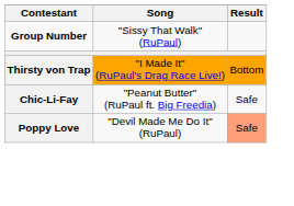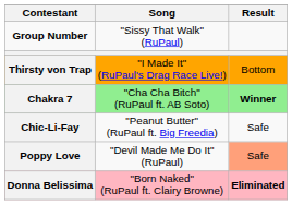 <table class="wikitable plainrowheaders" style="text-align:center;">
 <tr>
 </tr>
 <tr>
 <th scope="col">Contestant</th>
 <th scope="col">Song</th>
 <th scope="col">Result</th>
 </tr>
 <tr>
 <td><strong>Group Number</strong></td>
 <td nowrap>"Sissy That Walk"<br>(<a href='#'>RuPaul</a>)</td>
 <td></td>
 </tr>
 <tr>
 <th colspan="3"></th>
 </tr>
 <tr bgcolor="orange"|>
 <th>Thirsty von Trap</th>
 <td nowrap>"I Made It"<br>(<a href='#'>RuPaul's Drag Race Live!</a>)</td>
 <td>Bottom</td>
 </tr>
+<tr bgcolor="lightgreen">
+<th nowrap>Chakra 7</th>
+<td nowrap>"Cha Cha Bitch"<br>(RuPaul ft. AB Soto)</td>
+<td><strong>Winner</strong></td>
+</tr>
 <tr>
 <th>Chic-Li-Fay</th>
 <td nowrap>"Peanut Butter"<br>(RuPaul ft. <a href='#'>Big Freedia</a>)</td>
 <td>Safe</td>
 </tr>
 <tr>
 <th>Poppy Love</th>
 <td nowrap>"Devil Made Me Do It"<br>(RuPaul)</td>
 <td style="background: lightsalmon;">Safe</td>
 </tr>
+<tr bgcolor="lightpink">
+<th>Donna Belissima</th>
+<td nowrap>"Born Naked"<br>(RuPaul ft. Clairy Browne)</td>
+<td><strong>Eliminated</strong></td>
+</tr>
 </table>
